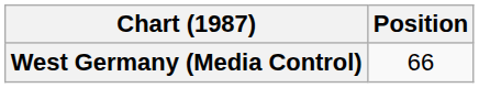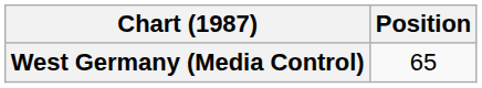 <table class="wikitable plainrowheaders" style="text-align:center">
 <tr>
 <th>Chart (1987)</th>
 <th>Position</th>
 </tr>
 <tr>
 <th scope="row">West Germany (Media Control)</th>
-<td>66</td>
+<td>65</td>
 </tr>
 </table>
